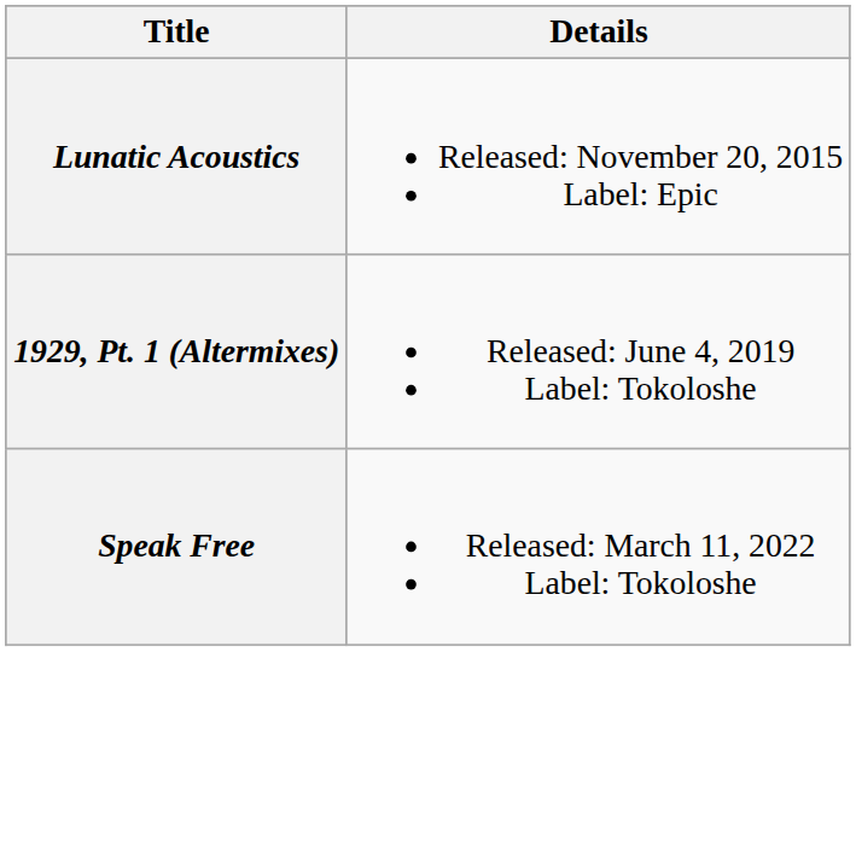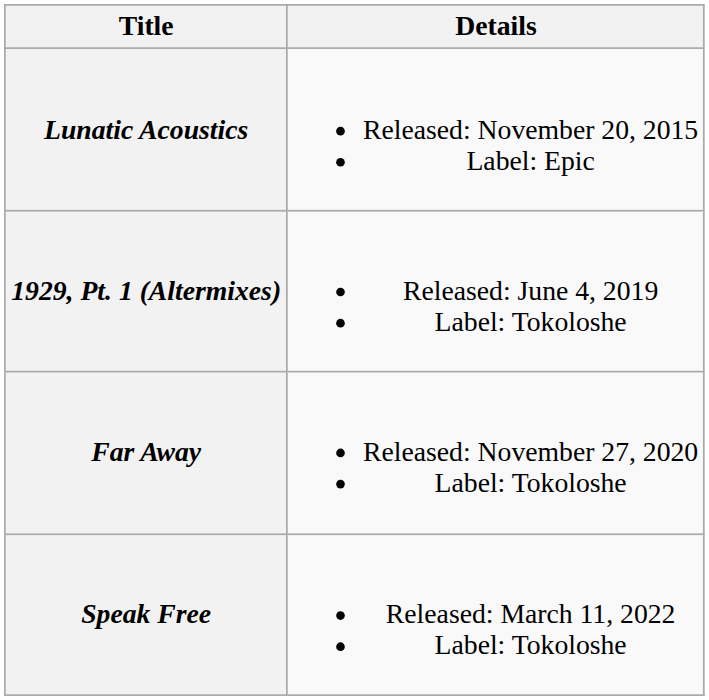 <table class="wikitable plainrowheaders" style="text-align:center;">
 <tr>
 <th scope="col">Title</th>
 <th scope="col">Details</th>
 </tr>
 <tr>
 <th scope="row"><em>Lunatic Acoustics</em></th>
 <td><br><ul><li>Released: November 20, 2015</li><li>Label: Epic</li></ul></td>
 </tr>
 <tr>
 <th scope="row"><em>1929, Pt. 1 (Altermixes)</em></th>
 <td><br><ul><li>Released: June 4, 2019</li><li>Label: Tokoloshe</li></ul></td>
 </tr>
 <tr>
+<th scope="row"><em>Far Away</em></th>
+<td><br><ul><li>Released: November 27, 2020</li><li>Label: Tokoloshe</li></ul></td>
+</tr>
+<tr>
 <th scope="row"><em>Speak Free</em></th>
 <td><br><ul><li>Released: March 11, 2022</li><li>Label: Tokoloshe</li></ul></td>
 </tr>
 </table>
